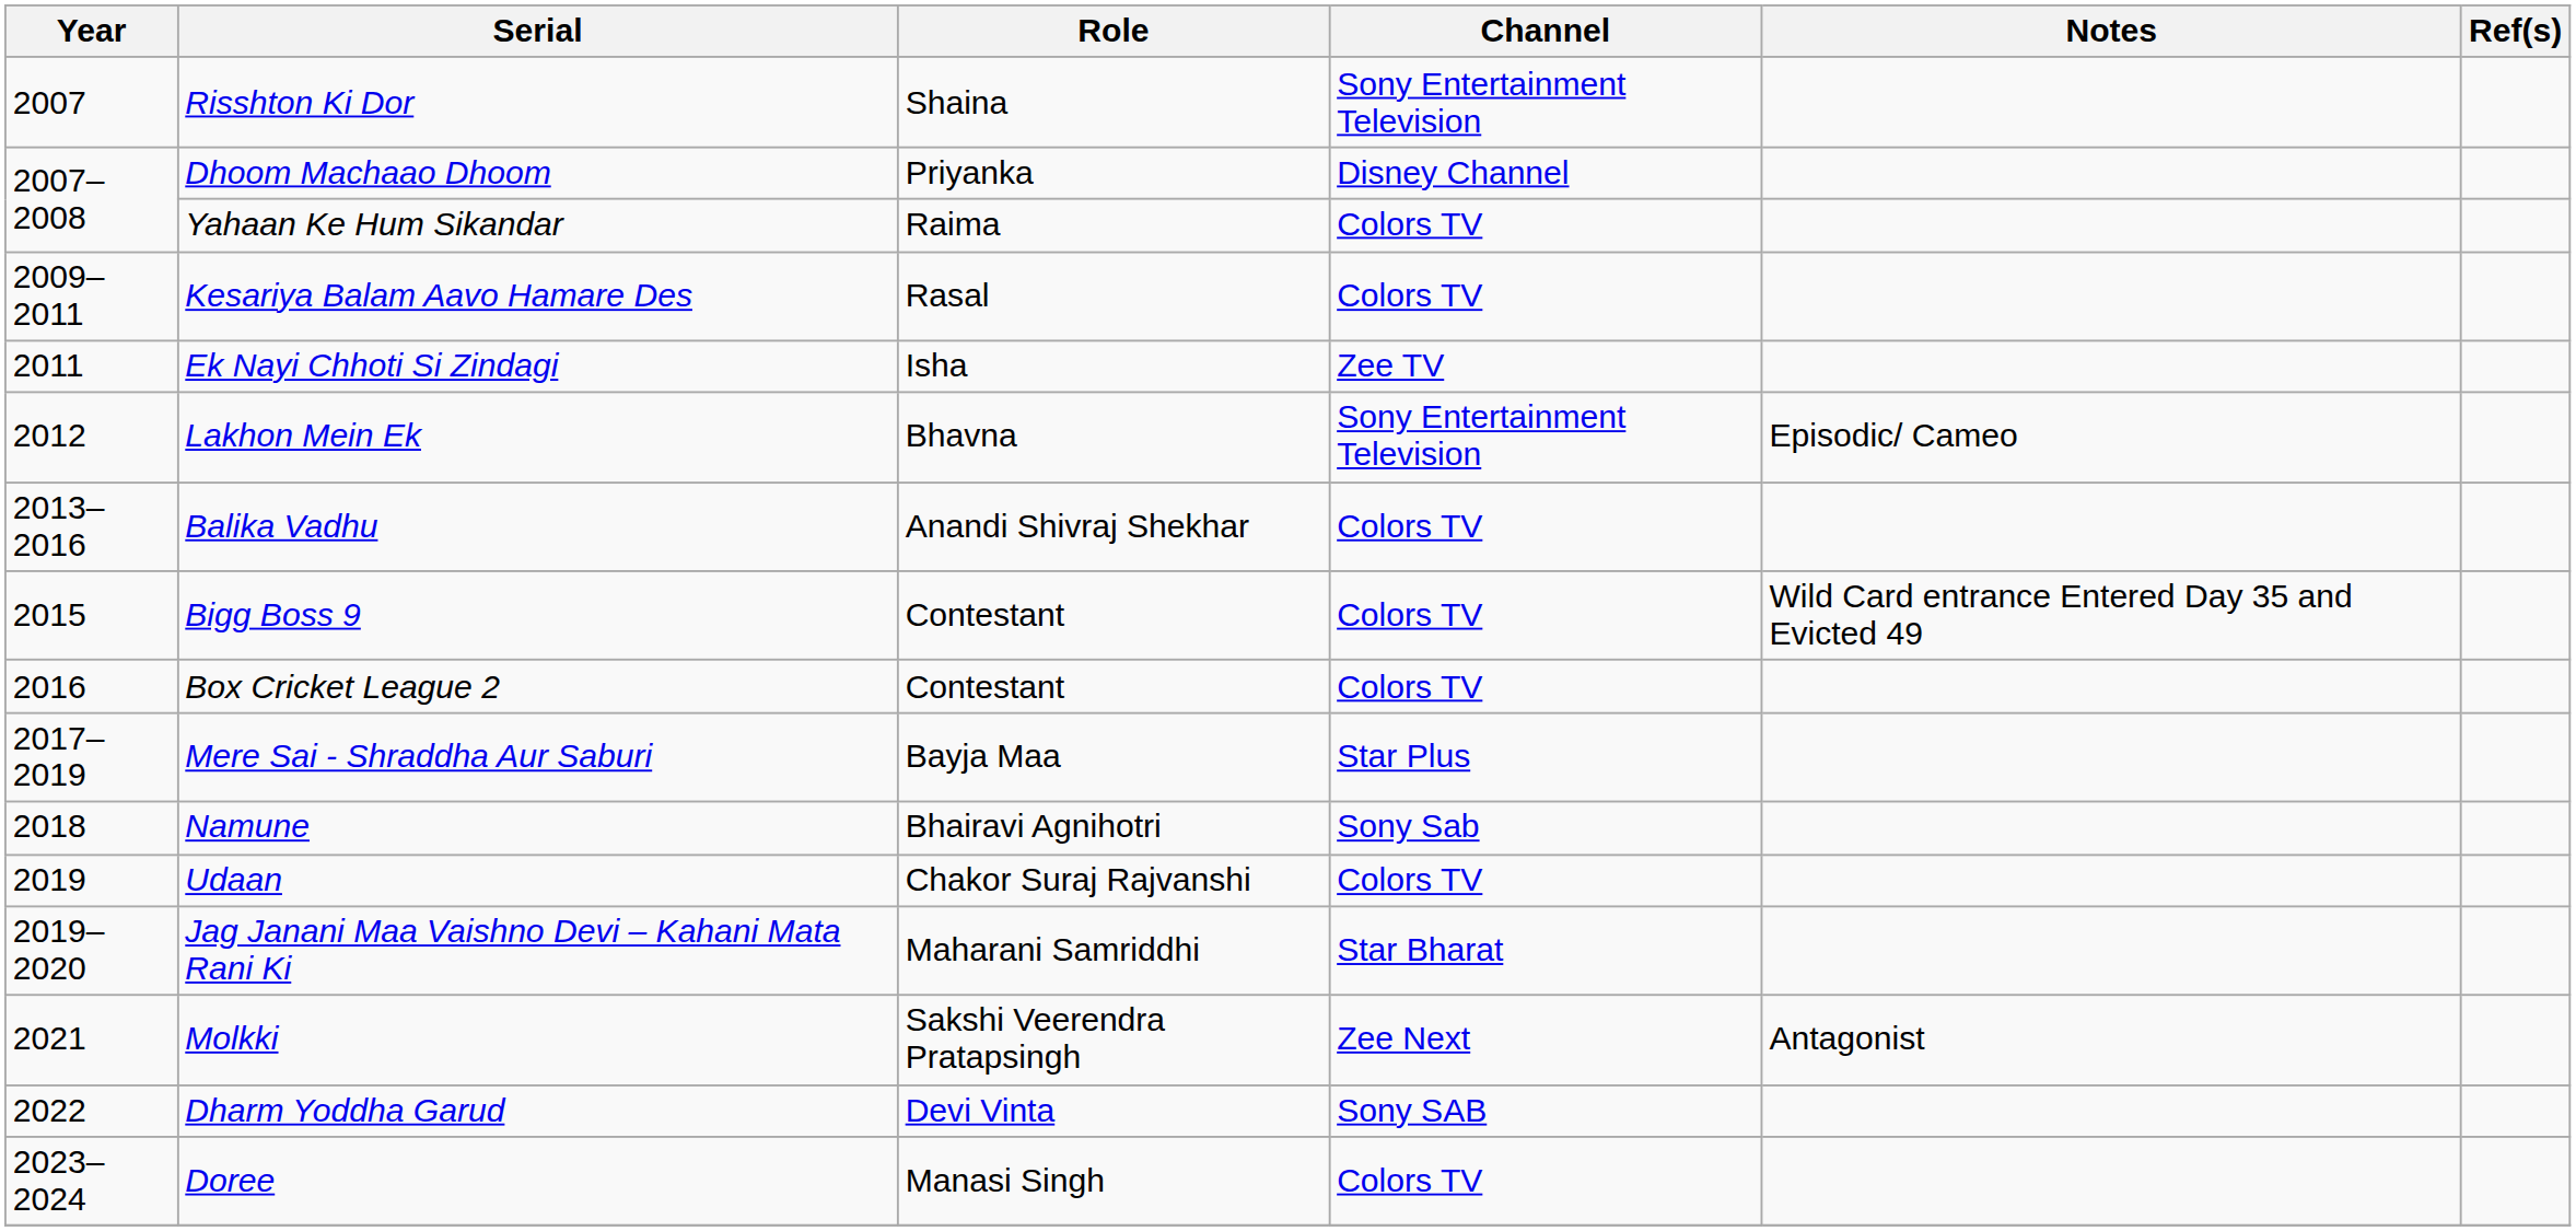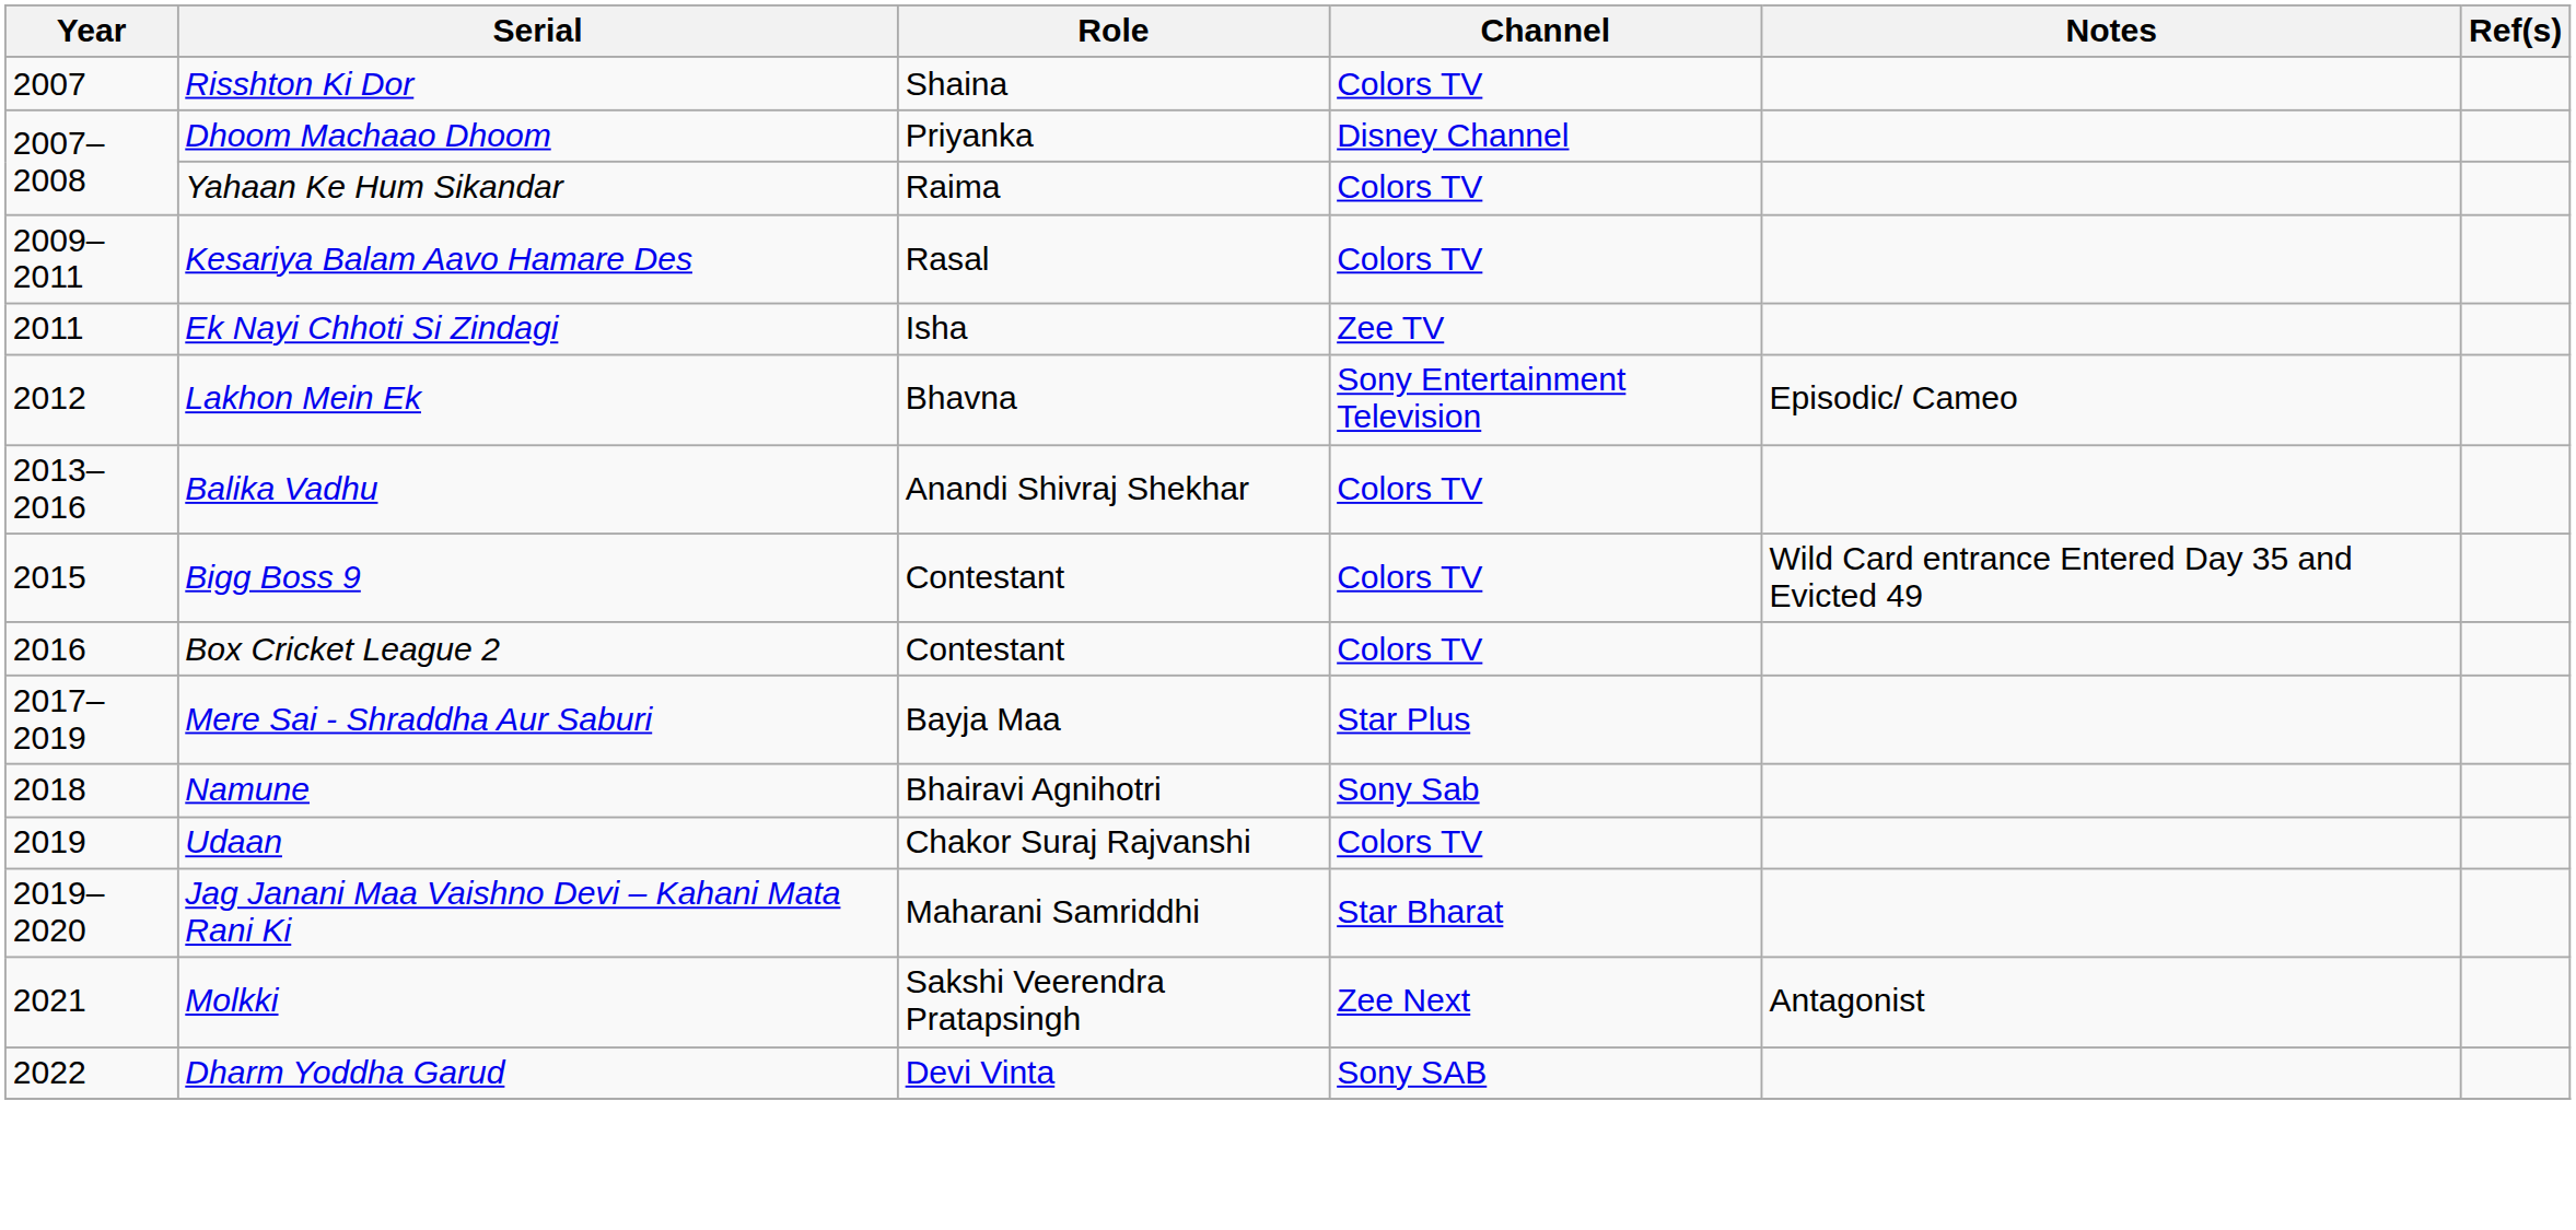 <table class="wikitable sortable">
 <tr>
 <th>Year</th>
 <th>Serial</th>
 <th>Role</th>
 <th>Channel</th>
 <th>Notes</th>
 <th>Ref(s)</th>
 </tr>
 <tr>
 <td>2007</td>
 <td><em><a href='#'>Risshton Ki Dor</a></em></td>
 <td>Shaina</td>
-<td><a href='#'>Sony Entertainment Television</a></td>
+<td><a href='#'>Colors TV</a></td>
 <td></td>
 <td></td>
 </tr>
 <tr>
 <td rowspan="2">2007–2008</td>
 <td><em><a href='#'>Dhoom Machaao Dhoom</a></em></td>
 <td>Priyanka</td>
 <td><a href='#'>Disney Channel</a></td>
 <td></td>
 <td></td>
 </tr>
 <tr>
 <td><em>Yahaan Ke Hum Sikandar</em></td>
 <td>Raima</td>
 <td><a href='#'>Colors TV</a></td>
 <td></td>
 <td></td>
 </tr>
 <tr>
 <td>2009–2011</td>
 <td><em><a href='#'>Kesariya Balam Aavo Hamare Des</a></em></td>
 <td>Rasal</td>
 <td><a href='#'>Colors TV</a></td>
 <td></td>
 <td></td>
 </tr>
 <tr>
 <td>2011</td>
 <td><em><a href='#'>Ek Nayi Chhoti Si Zindagi</a></em></td>
 <td>Isha</td>
 <td><a href='#'>Zee TV</a></td>
 <td></td>
 <td></td>
 </tr>
 <tr>
 <td>2012</td>
 <td><em><a href='#'>Lakhon Mein Ek</a></em></td>
 <td>Bhavna</td>
 <td><a href='#'>Sony Entertainment Television</a></td>
 <td>Episodic/ Cameo</td>
 <td></td>
 </tr>
 <tr>
 <td>2013–2016</td>
 <td><em><a href='#'>Balika Vadhu</a></em></td>
 <td>Anandi Shivraj Shekhar</td>
 <td><a href='#'>Colors TV</a></td>
 <td></td>
 <td></td>
 </tr>
 <tr>
 <td>2015</td>
 <td><em><a href='#'>Bigg Boss 9</a></em></td>
 <td>Contestant</td>
 <td><a href='#'>Colors TV</a></td>
 <td>Wild Card entrance Entered Day 35 and Evicted 49</td>
 <td></td>
 </tr>
 <tr>
 <td>2016</td>
 <td><em>Box Cricket League 2</em></td>
 <td>Contestant</td>
 <td><a href='#'>Colors TV</a></td>
 <td></td>
 <td></td>
 </tr>
 <tr>
 <td>2017–2019</td>
 <td><em><a href='#'>Mere Sai - Shraddha Aur Saburi</a></em></td>
 <td>Bayja Maa</td>
 <td><a href='#'>Star Plus</a></td>
 <td></td>
 <td></td>
 </tr>
 <tr>
 <td>2018</td>
 <td><em><a href='#'>Namune</a></em></td>
 <td>Bhairavi Agnihotri</td>
 <td><a href='#'>Sony Sab</a></td>
 <td></td>
 <td></td>
 </tr>
 <tr>
 <td>2019</td>
 <td><em><a href='#'>Udaan</a></em></td>
 <td>Chakor Suraj Rajvanshi</td>
 <td><a href='#'>Colors TV</a></td>
 <td></td>
 <td></td>
 </tr>
 <tr>
 <td>2019–2020</td>
 <td><em><a href='#'>Jag Janani Maa Vaishno Devi – Kahani Mata Rani Ki</a></em></td>
 <td>Maharani Samriddhi</td>
 <td><a href='#'>Star Bharat</a></td>
 <td></td>
 <td></td>
 </tr>
 <tr>
 <td>2021</td>
 <td><em><a href='#'>Molkki</a></em></td>
 <td>Sakshi Veerendra Pratapsingh</td>
 <td><a href='#'>Zee Next</a></td>
 <td>Antagonist</td>
 <td></td>
 </tr>
 <tr>
 <td>2022</td>
 <td><em><a href='#'>Dharm Yoddha Garud</a></em></td>
 <td><a href='#'>Devi Vinta</a></td>
 <td><a href='#'>Sony SAB</a></td>
 <td></td>
 <td></td>
 </tr>
 <tr>
-<td>2023–2024</td>
-<td><em><a href='#'>Doree</a></em></td>
-<td>Manasi Singh</td>
-<td><a href='#'>Colors TV</a></td>
-<td></td>
-<td></td>
-</tr>
-<tr>
 </tr>
 </table>
